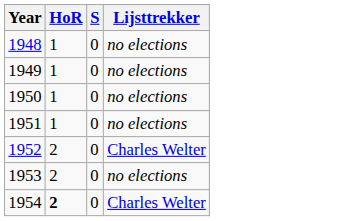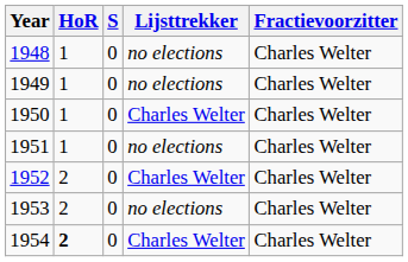 <table class="wikitable sortable plainrowheaders">
 <tr>
 <th>Year</th>
 <th><a href='#'>HoR</a></th>
 <th><a href='#'>S</a></th>
 <th><a href='#'>Lijsttrekker</a></th>
+<th><a href='#'>Fractievoorzitter</a></th>
 </tr>
 <tr>
 <td><a href='#'>1948</a></td>
 <td>1</td>
 <td>0</td>
 <td><em>no elections</em></td>
+<td>Charles Welter</td>
 </tr>
 <tr>
 <td>1949</td>
 <td>1</td>
 <td>0</td>
 <td><em>no elections</em></td>
+<td>Charles Welter</td>
 </tr>
 <tr>
 <td>1950</td>
 <td>1</td>
 <td>0</td>
-<td><em>no elections</em></td>
+<td><a href='#'>Charles Welter</a></td>
+<td>Charles Welter</td>
 </tr>
 <tr>
 <td>1951</td>
 <td>1</td>
 <td>0</td>
 <td><em>no elections</em></td>
+<td>Charles Welter</td>
 </tr>
 <tr>
 <td><a href='#'>1952</a></td>
 <td>2</td>
 <td>0</td>
 <td><a href='#'>Charles Welter</a></td>
+<td>Charles Welter</td>
 </tr>
 <tr>
 <td>1953</td>
 <td>2</td>
 <td>0</td>
 <td><em>no elections</em></td>
+<td>Charles Welter</td>
 </tr>
 <tr>
 <td>1954</td>
 <td><strong>2</strong></td>
 <td>0</td>
 <td><a href='#'>Charles Welter</a></td>
+<td>Charles Welter</td>
 </tr>
 </table>
